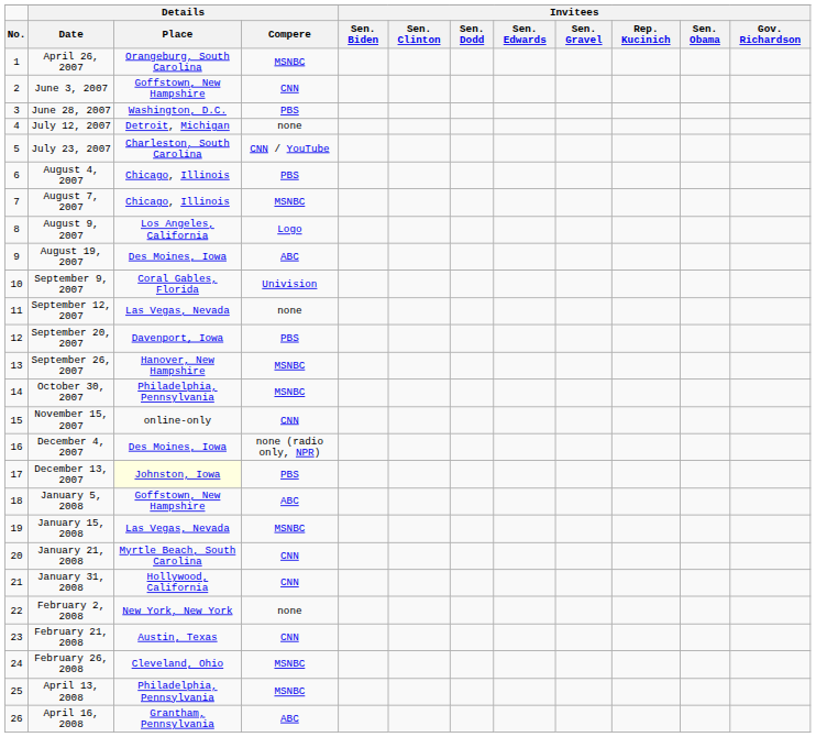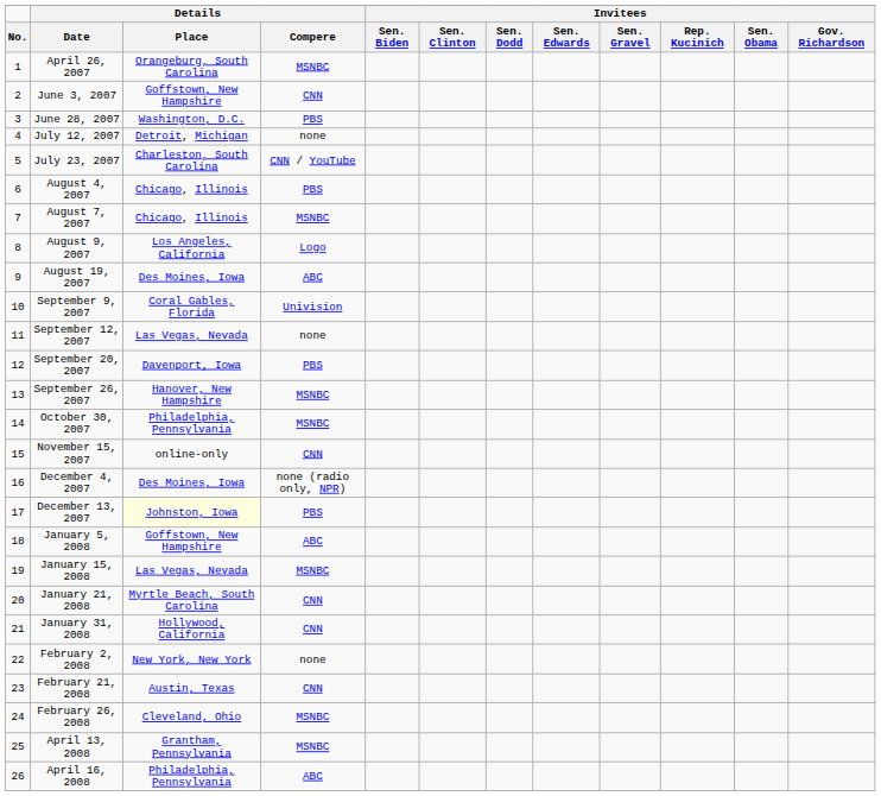 <table class="wikitable" style="text-align:center; font-size:85%;">
 <tr>
 </tr>
 <tr>
 <td></td>
 <th colspan="3">Details</th>
 <th colspan="8">Invitees</th>
 </tr>
 <tr>
 <th>No.</th>
 <th>Date</th>
 <th>Place</th>
 <th>Compere</th>
 <th>Sen. <a href='#'>Biden</a></th>
 <th>Sen. <a href='#'>Clinton</a></th>
 <th>Sen. <a href='#'>Dodd</a></th>
 <th>Sen. <a href='#'>Edwards</a></th>
 <th>Sen. <a href='#'>Gravel</a></th>
 <th>Rep. <a href='#'>Kucinich</a></th>
 <th>Sen. <a href='#'>Obama</a></th>
 <th>Gov. <a href='#'>Richardson</a></th>
 </tr>
 <tr>
 <td>1</td>
 <td>April 26, 2007</td>
 <td><a href='#'>Orangeburg, South Carolina</a></td>
 <td><a href='#'>MSNBC</a></td>
 <td></td>
 <td></td>
 <td></td>
 <td></td>
 <td></td>
 <td></td>
 <td></td>
 <td></td>
 </tr>
 <tr>
 <td>2</td>
 <td>June 3, 2007</td>
 <td><a href='#'>Goffstown, New Hampshire</a></td>
 <td><a href='#'>CNN</a></td>
 <td></td>
 <td></td>
 <td></td>
 <td></td>
 <td></td>
 <td></td>
 <td></td>
 <td></td>
 </tr>
 <tr>
 <td>3</td>
 <td>June 28, 2007</td>
 <td><a href='#'>Washington, D.C.</a></td>
 <td><a href='#'>PBS</a></td>
 <td></td>
 <td></td>
 <td></td>
 <td></td>
 <td></td>
 <td></td>
 <td></td>
 <td></td>
 </tr>
 <tr>
 <td>4</td>
 <td>July 12, 2007</td>
 <td><a href='#'>Detroit</a>, <a href='#'>Michigan</a></td>
 <td>none</td>
 <td></td>
 <td></td>
 <td></td>
 <td></td>
 <td></td>
 <td></td>
 <td></td>
 <td></td>
 </tr>
 <tr>
 <td>5</td>
 <td>July 23, 2007</td>
 <td><a href='#'>Charleston, South Carolina</a></td>
 <td><a href='#'>CNN</a> / <a href='#'>YouTube</a></td>
 <td></td>
 <td></td>
 <td></td>
 <td></td>
 <td></td>
 <td></td>
 <td></td>
 <td></td>
 </tr>
 <tr>
 <td>6</td>
 <td>August 4, 2007</td>
 <td><a href='#'>Chicago</a>, <a href='#'>Illinois</a></td>
 <td><a href='#'>PBS</a></td>
 <td></td>
 <td></td>
 <td></td>
 <td></td>
 <td></td>
 <td></td>
 <td></td>
 <td></td>
 </tr>
 <tr>
 <td>7</td>
 <td>August 7, 2007</td>
 <td><a href='#'>Chicago</a>, <a href='#'>Illinois</a></td>
 <td><a href='#'>MSNBC</a></td>
 <td></td>
 <td></td>
 <td></td>
 <td></td>
 <td></td>
 <td></td>
 <td></td>
 <td></td>
 </tr>
 <tr>
 <td>8</td>
 <td>August 9, 2007</td>
 <td><a href='#'>Los Angeles, California</a></td>
 <td><a href='#'>Logo</a></td>
 <td></td>
 <td></td>
 <td></td>
 <td></td>
 <td></td>
 <td></td>
 <td></td>
 <td></td>
 </tr>
 <tr>
 <td>9</td>
 <td>August 19, 2007</td>
 <td><a href='#'>Des Moines, Iowa</a></td>
 <td><a href='#'>ABC</a></td>
 <td></td>
 <td></td>
 <td></td>
 <td></td>
 <td></td>
 <td></td>
 <td></td>
 <td></td>
 </tr>
 <tr>
 <td>10</td>
 <td>September 9, 2007</td>
 <td><a href='#'>Coral Gables, Florida</a></td>
 <td><a href='#'>Univision</a></td>
 <td></td>
 <td></td>
 <td></td>
 <td></td>
 <td></td>
 <td></td>
 <td></td>
 <td></td>
 </tr>
 <tr>
 <td>11</td>
 <td>September 12, 2007</td>
 <td><a href='#'>Las Vegas, Nevada</a></td>
 <td>none</td>
 <td></td>
 <td></td>
 <td></td>
 <td></td>
 <td></td>
 <td></td>
 <td></td>
 <td></td>
 </tr>
 <tr>
 <td>12</td>
 <td>September 20, 2007</td>
 <td><a href='#'>Davenport, Iowa</a></td>
 <td><a href='#'>PBS</a></td>
 <td></td>
 <td></td>
 <td></td>
 <td></td>
 <td></td>
 <td></td>
 <td></td>
 <td></td>
 </tr>
 <tr>
 <td>13</td>
 <td>September 26, 2007</td>
 <td><a href='#'>Hanover, New Hampshire</a></td>
 <td><a href='#'>MSNBC</a></td>
 <td></td>
 <td></td>
 <td></td>
 <td></td>
 <td></td>
 <td></td>
 <td></td>
 <td></td>
 </tr>
 <tr>
 <td>14</td>
 <td>October 30, 2007</td>
 <td><a href='#'>Philadelphia, Pennsylvania</a></td>
 <td><a href='#'>MSNBC</a></td>
 <td></td>
 <td></td>
 <td></td>
 <td></td>
 <td></td>
 <td></td>
 <td></td>
 <td></td>
 </tr>
 <tr>
 <td>15</td>
 <td>November 15, 2007</td>
 <td>online-only</td>
 <td><a href='#'>CNN</a></td>
 <td></td>
 <td></td>
 <td></td>
 <td></td>
 <td></td>
 <td></td>
 <td></td>
 <td></td>
 </tr>
 <tr>
 <td>16</td>
 <td>December 4, 2007</td>
 <td><a href='#'>Des Moines, Iowa</a></td>
 <td>none (radio only, <a href='#'>NPR</a>)</td>
 <td></td>
 <td></td>
 <td></td>
 <td></td>
 <td></td>
 <td></td>
 <td></td>
 <td></td>
 </tr>
 <tr>
 <td>17</td>
 <td>December 13, 2007</td>
 <td style="background: lightyellow;"><a href='#'>Johnston, Iowa</a></td>
 <td><a href='#'>PBS</a></td>
 <td></td>
 <td></td>
 <td></td>
 <td></td>
 <td></td>
 <td></td>
 <td></td>
 <td></td>
 </tr>
 <tr>
 <td>18</td>
 <td>January 5, 2008</td>
 <td><a href='#'>Goffstown, New Hampshire</a></td>
 <td><a href='#'>ABC</a></td>
 <td></td>
 <td></td>
 <td></td>
 <td></td>
 <td></td>
 <td></td>
 <td></td>
 <td></td>
 </tr>
 <tr>
 <td>19</td>
 <td>January 15, 2008</td>
 <td><a href='#'>Las Vegas, Nevada</a></td>
 <td><a href='#'>MSNBC</a></td>
 <td></td>
 <td></td>
 <td></td>
 <td></td>
 <td></td>
 <td></td>
 <td></td>
 <td></td>
 </tr>
 <tr>
 <td>20</td>
 <td>January 21, 2008</td>
 <td><a href='#'>Myrtle Beach, South Carolina</a></td>
 <td><a href='#'>CNN</a></td>
 <td></td>
 <td></td>
 <td></td>
 <td></td>
 <td></td>
 <td></td>
 <td></td>
 <td></td>
 </tr>
 <tr>
 <td>21</td>
 <td>January 31, 2008</td>
 <td><a href='#'>Hollywood, California</a></td>
 <td><a href='#'>CNN</a></td>
 <td></td>
 <td></td>
 <td></td>
 <td></td>
 <td></td>
 <td></td>
 <td></td>
 <td></td>
 </tr>
 <tr>
 <td>22</td>
 <td>February 2, 2008</td>
 <td><a href='#'>New York, New York</a></td>
 <td>none</td>
 <td></td>
 <td></td>
 <td></td>
 <td></td>
 <td></td>
 <td></td>
 <td></td>
 <td></td>
 </tr>
 <tr>
 <td>23</td>
 <td>February 21, 2008</td>
 <td><a href='#'>Austin, Texas</a></td>
 <td><a href='#'>CNN</a></td>
 <td></td>
 <td></td>
 <td></td>
 <td></td>
 <td></td>
 <td></td>
 <td></td>
 <td></td>
 </tr>
 <tr>
 <td>24</td>
 <td>February 26, 2008</td>
 <td><a href='#'>Cleveland, Ohio</a></td>
 <td><a href='#'>MSNBC</a></td>
 <td></td>
 <td></td>
 <td></td>
 <td></td>
 <td></td>
 <td></td>
 <td></td>
 <td></td>
 </tr>
 <tr>
 <td>25</td>
 <td>April 13, 2008</td>
-<td><a href='#'>Philadelphia, Pennsylvania</a></td>
+<td><a href='#'>Grantham, Pennsylvania</a></td>
 <td><a href='#'>MSNBC</a></td>
 <td></td>
 <td></td>
 <td></td>
 <td></td>
 <td></td>
 <td></td>
 <td></td>
 <td></td>
 </tr>
 <tr>
 <td>26</td>
 <td>April 16, 2008</td>
-<td><a href='#'>Grantham, Pennsylvania</a></td>
+<td><a href='#'>Philadelphia, Pennsylvania</a></td>
 <td><a href='#'>ABC</a></td>
 <td></td>
 <td></td>
 <td></td>
 <td></td>
 <td></td>
 <td></td>
 <td></td>
 <td></td>
 </tr>
 </table>
